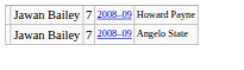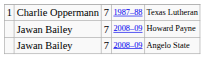 <table class="wikitable">
 <tr>
+</tr>
+<tr>
+<td>1</td>
+<td>Charlie Oppermann</td>
+<td>7</td>
+<td style="font-size:80%;"><a href='#'>1987–88</a></td>
+<td style="font-size:80%;">Texas Lutheran</td>
 </tr>
 <tr>
 <td></td>
 <td>Jawan Bailey</td>
 <td>7</td>
 <td style="font-size:80%;"><a href='#'>2008–09</a></td>
 <td style="font-size:80%;">Howard Payne</td>
 </tr>
 <tr>
 <td></td>
 <td>Jawan Bailey</td>
 <td>7</td>
 <td style="font-size:80%;"><a href='#'>2008–09</a></td>
 <td style="font-size:80%;">Angelo State</td>
 </tr>
 </table>
